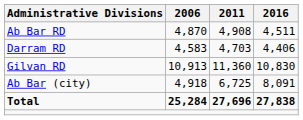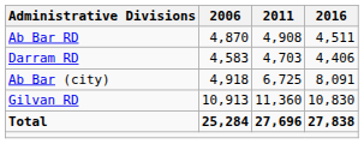 <table class="wikitable">
 <tr>
 <th>Administrative Divisions</th>
 <th>2006</th>
 <th>2011</th>
 <th>2016</th>
 </tr>
 <tr>
 <td><a href='#'>Ab Bar RD</a></td>
 <td style="text-align: right;">4,870</td>
 <td style="text-align: right;">4,908</td>
 <td style="text-align: right;">4,511</td>
 </tr>
 <tr>
 <td><a href='#'>Darram RD</a></td>
 <td style="text-align: right;">4,583</td>
 <td style="text-align: right;">4,703</td>
 <td style="text-align: right;">4,406</td>
 </tr>
 <tr>
+<td><a href='#'>Ab Bar</a> (city)</td>
+<td style="text-align: right;">4,918</td>
+<td style="text-align: right;">6,725</td>
+<td style="text-align: right;">8,091</td>
+</tr>
+<tr>
 <td><a href='#'>Gilvan RD</a></td>
 <td style="text-align: right;">10,913</td>
 <td style="text-align: right;">11,360</td>
 <td style="text-align: right;">10,830</td>
-</tr>
-<tr>
-<td><a href='#'>Ab Bar</a> (city)</td>
-<td style="text-align: right;">4,918</td>
-<td style="text-align: right;">6,725</td>
-<td style="text-align: right;">8,091</td>
 </tr>
 <tr>
 <td><strong>Total</strong></td>
 <td style="text-align: right;"><strong>25,284</strong></td>
 <td style="text-align: right;"><strong>27,696</strong></td>
 <td style="text-align: right;"><strong>27,838</strong></td>
 </tr>
 <tr>
 <td colspan=4></td>
 </tr>
 </table>
